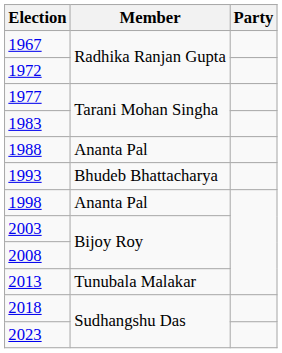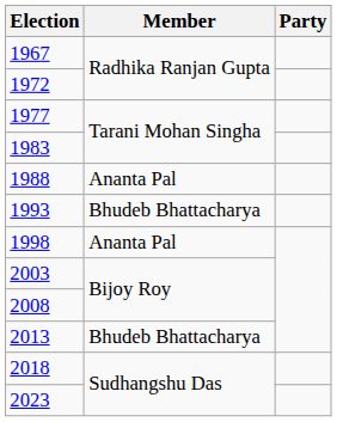 <table class="wikitable sortable">
 <tr>
 <th>Election</th>
 <th>Member</th>
 <th colspan=2>Party</th>
 </tr>
 <tr>
 <td><a href='#'>1967</a></td>
 <td rowspan=2>Radhika Ranjan Gupta</td>
 <td></td>
 </tr>
 <tr>
 <td><a href='#'>1972</a></td>
 </tr>
 <tr>
 <td><a href='#'>1977</a></td>
 <td rowspan=2>Tarani Mohan Singha</td>
 <td></td>
 </tr>
 <tr>
 <td><a href='#'>1983</a></td>
 </tr>
 <tr>
 <td><a href='#'>1988</a></td>
 <td>Ananta Pal</td>
 <td></td>
 </tr>
 <tr>
 <td><a href='#'>1993</a></td>
 <td>Bhudeb Bhattacharya</td>
 <td></td>
 </tr>
 <tr>
 <td><a href='#'>1998</a></td>
 <td>Ananta Pal</td>
 </tr>
 <tr>
 <td><a href='#'>2003</a></td>
 <td rowspan=2>Bijoy Roy</td>
 </tr>
 <tr>
 <td><a href='#'>2008</a></td>
 </tr>
 <tr>
 <td><a href='#'>2013</a></td>
-<td>Tunubala Malakar</td>
+<td>Bhudeb Bhattacharya</td>
 </tr>
 <tr>
 <td><a href='#'>2018</a></td>
 <td rowspan=2>Sudhangshu Das</td>
 <td></td>
 </tr>
 <tr>
 <td><a href='#'>2023</a></td>
 </tr>
 </table>
